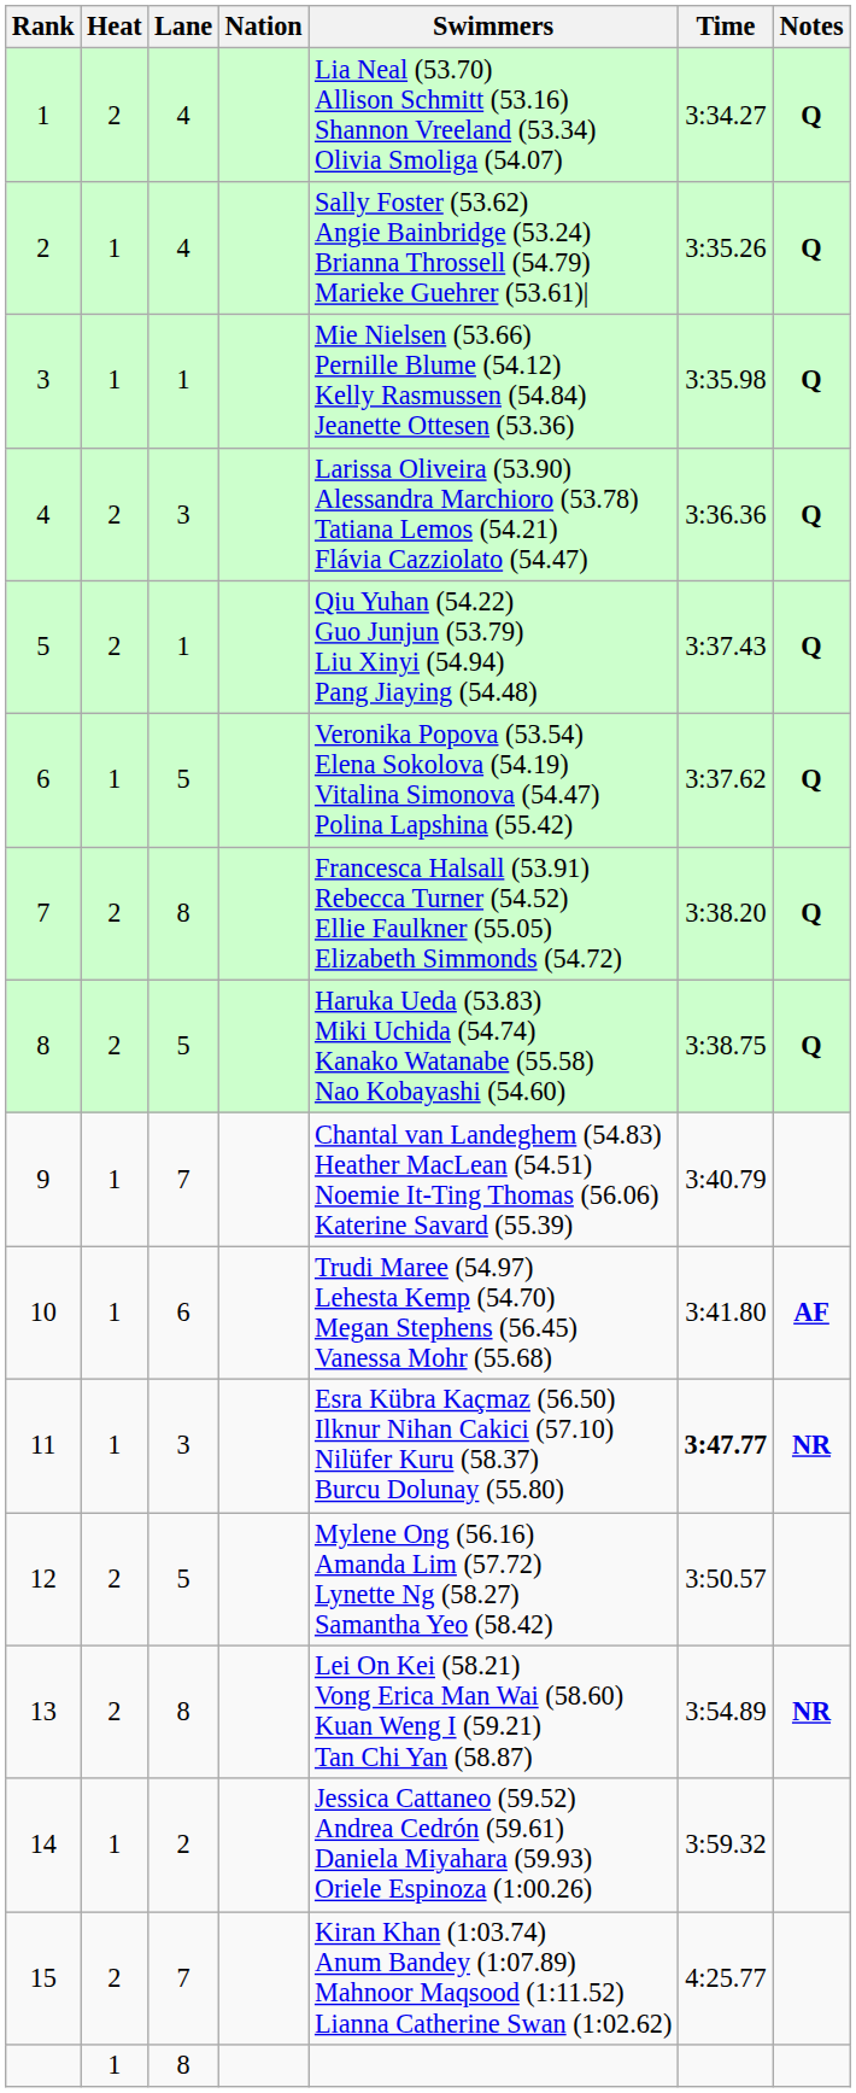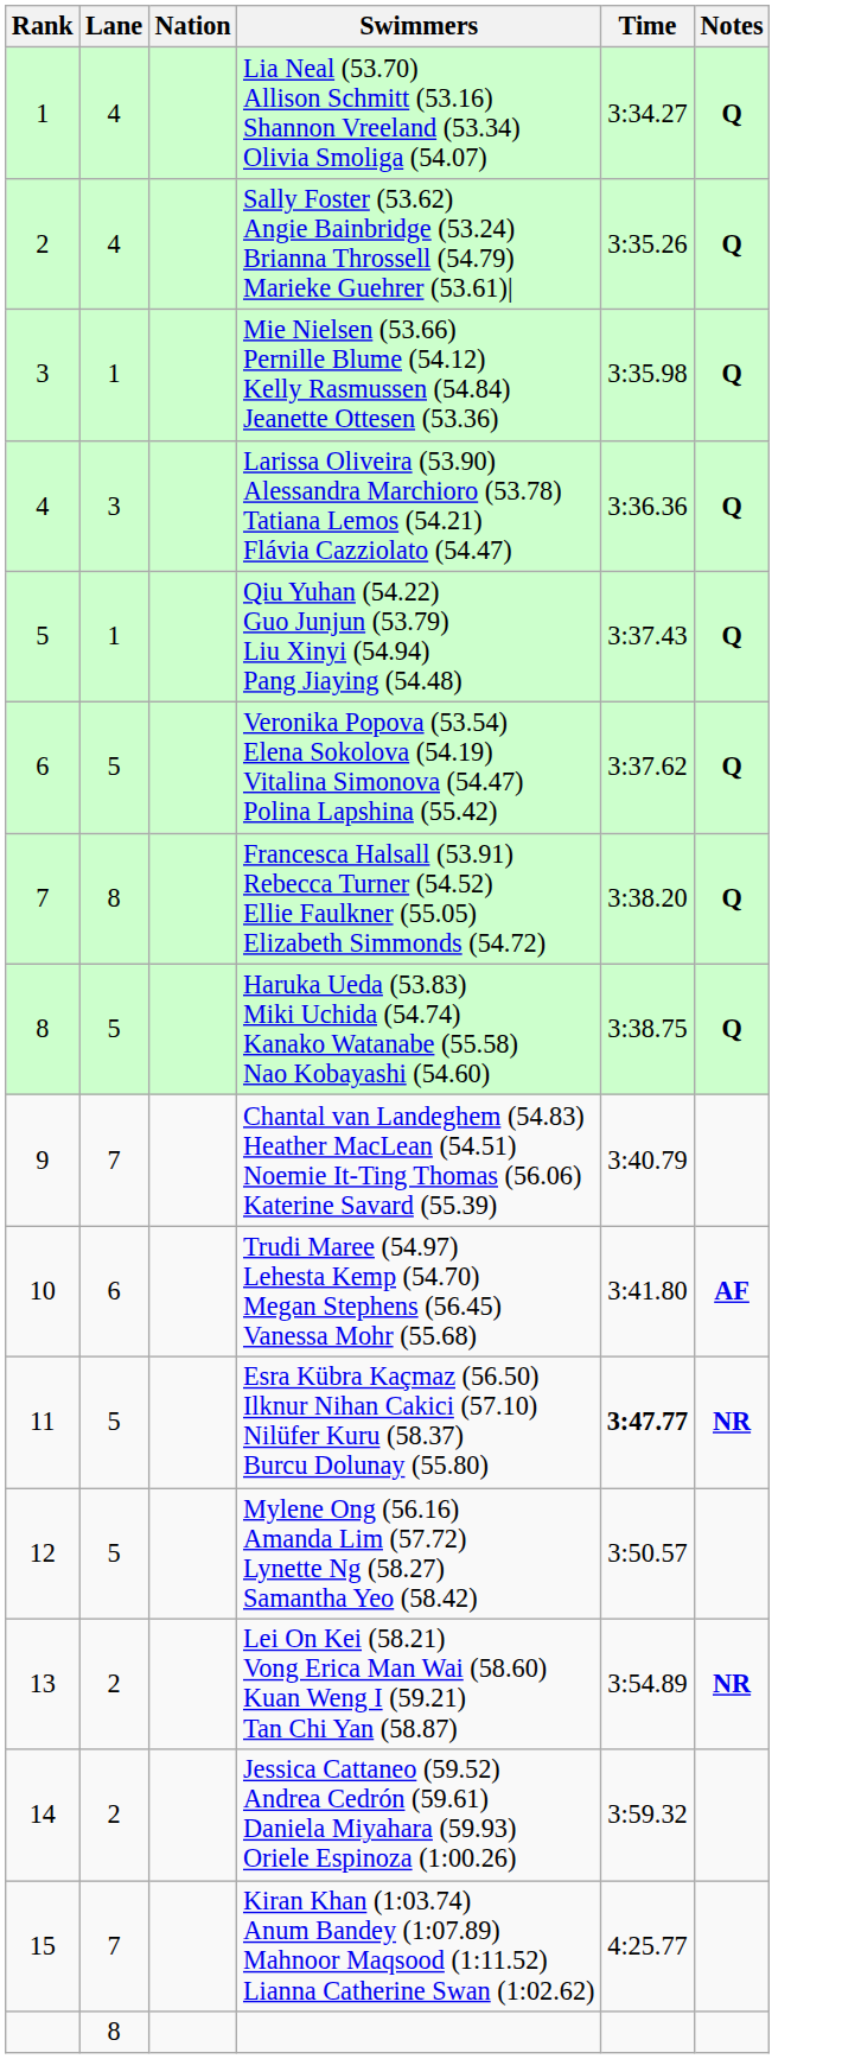 <table class="wikitable sortable" style="text-align:center">
 <tr>
 <th>Rank</th>
-<th>Heat</th>
 <th>Lane</th>
 <th>Nation</th>
 <th>Swimmers</th>
 <th>Time</th>
 <th>Notes</th>
 </tr>
 <tr bgcolor=ccffcc>
 <td>1</td>
-<td>2</td>
 <td>4</td>
 <td align=left></td>
 <td align=left><a href='#'>Lia Neal</a> (53.70)<br><a href='#'>Allison Schmitt</a> (53.16)<br><a href='#'>Shannon Vreeland</a> (53.34)<br><a href='#'>Olivia Smoliga</a> (54.07)</td>
 <td>3:34.27</td>
 <td><strong>Q</strong></td>
 </tr>
 <tr bgcolor=ccffcc>
 <td>2</td>
-<td>1</td>
 <td>4</td>
 <td align=left></td>
 <td align=left><a href='#'>Sally Foster</a> (53.62)<br><a href='#'>Angie Bainbridge</a> (53.24)<br><a href='#'>Brianna Throssell</a> (54.79)<br><a href='#'>Marieke Guehrer</a> (53.61)|</td>
 <td>3:35.26</td>
 <td><strong>Q</strong></td>
 </tr>
 <tr bgcolor=ccffcc>
 <td>3</td>
 <td>1</td>
-<td>1</td>
 <td align=left></td>
 <td align=left><a href='#'>Mie Nielsen</a> (53.66)<br><a href='#'>Pernille Blume</a> (54.12)<br><a href='#'>Kelly Rasmussen</a> (54.84)<br><a href='#'>Jeanette Ottesen</a> (53.36)</td>
 <td>3:35.98</td>
 <td><strong>Q</strong></td>
 </tr>
 <tr bgcolor=ccffcc>
 <td>4</td>
-<td>2</td>
 <td>3</td>
 <td align=left></td>
 <td align=left><a href='#'>Larissa Oliveira</a> (53.90)<br><a href='#'>Alessandra Marchioro</a> (53.78)<br><a href='#'>Tatiana Lemos</a> (54.21)<br><a href='#'>Flávia Cazziolato</a> (54.47)</td>
 <td>3:36.36</td>
 <td><strong>Q</strong></td>
 </tr>
 <tr bgcolor=ccffcc>
 <td>5</td>
-<td>2</td>
 <td>1</td>
 <td align=left></td>
 <td align=left><a href='#'>Qiu Yuhan</a> (54.22)<br><a href='#'>Guo Junjun</a> (53.79)<br><a href='#'>Liu Xinyi</a> (54.94)<br><a href='#'>Pang Jiaying</a> (54.48)</td>
 <td>3:37.43</td>
 <td><strong>Q</strong></td>
 </tr>
 <tr bgcolor=ccffcc>
 <td>6</td>
-<td>1</td>
 <td>5</td>
 <td align=left></td>
 <td align=left><a href='#'>Veronika Popova</a> (53.54)<br><a href='#'>Elena Sokolova</a> (54.19)<br><a href='#'>Vitalina Simonova</a> (54.47)<br><a href='#'>Polina Lapshina</a> (55.42)</td>
 <td>3:37.62</td>
 <td><strong>Q</strong></td>
 </tr>
 <tr bgcolor=ccffcc>
 <td>7</td>
-<td>2</td>
 <td>8</td>
 <td align=left></td>
 <td align=left><a href='#'>Francesca Halsall</a> (53.91)<br><a href='#'>Rebecca Turner</a> (54.52)<br><a href='#'>Ellie Faulkner</a> (55.05)<br><a href='#'>Elizabeth Simmonds</a> (54.72)</td>
 <td>3:38.20</td>
 <td><strong>Q</strong></td>
 </tr>
 <tr bgcolor=ccffcc>
 <td>8</td>
-<td>2</td>
 <td>5</td>
 <td align=left></td>
 <td align=left><a href='#'>Haruka Ueda</a> (53.83)<br><a href='#'>Miki Uchida</a> (54.74)<br><a href='#'>Kanako Watanabe</a> (55.58)<br><a href='#'>Nao Kobayashi</a> (54.60)</td>
 <td>3:38.75</td>
 <td><strong>Q</strong></td>
 </tr>
 <tr>
 <td>9</td>
-<td>1</td>
 <td>7</td>
 <td align=left></td>
 <td align=left><a href='#'>Chantal van Landeghem</a> (54.83)<br><a href='#'>Heather MacLean</a> (54.51)<br><a href='#'>Noemie It-Ting Thomas</a> (56.06)<br><a href='#'>Katerine Savard</a> (55.39)</td>
 <td>3:40.79</td>
 <td></td>
 </tr>
 <tr>
 <td>10</td>
-<td>1</td>
 <td>6</td>
 <td align=left></td>
 <td align=left><a href='#'>Trudi Maree</a> (54.97)<br><a href='#'>Lehesta Kemp</a> (54.70)<br><a href='#'>Megan Stephens</a> (56.45)<br><a href='#'>Vanessa Mohr</a> (55.68)</td>
 <td>3:41.80</td>
 <td><strong><a href='#'>AF</a></strong></td>
 </tr>
 <tr>
 <td>11</td>
-<td>1</td>
-<td>3</td>
+<td>5</td>
 <td align=left></td>
 <td align=left><a href='#'>Esra Kübra Kaçmaz</a> (56.50)<br><a href='#'>Ilknur Nihan Cakici</a> (57.10)<br><a href='#'>Nilüfer Kuru</a> (58.37)<br><a href='#'>Burcu Dolunay</a> (55.80)</td>
 <td><strong>3:47.77</strong></td>
 <td><strong><a href='#'>NR</a></strong></td>
 </tr>
 <tr>
 <td>12</td>
-<td>2</td>
 <td>5</td>
 <td align=left></td>
 <td align=left><a href='#'>Mylene Ong</a> (56.16)<br><a href='#'>Amanda Lim</a> (57.72)<br><a href='#'>Lynette Ng</a> (58.27)<br><a href='#'>Samantha Yeo</a> (58.42)</td>
 <td>3:50.57</td>
 <td></td>
 </tr>
 <tr>
 <td>13</td>
 <td>2</td>
-<td>8</td>
 <td align=left></td>
 <td align=left><a href='#'>Lei On Kei</a> (58.21)<br><a href='#'>Vong Erica Man Wai</a> (58.60)<br><a href='#'>Kuan Weng I</a> (59.21)<br><a href='#'>Tan Chi Yan</a> (58.87)</td>
 <td>3:54.89</td>
 <td><strong><a href='#'>NR</a></strong></td>
 </tr>
 <tr>
 <td>14</td>
-<td>1</td>
 <td>2</td>
 <td align=left></td>
 <td align=left><a href='#'>Jessica Cattaneo</a> (59.52)<br><a href='#'>Andrea Cedrón</a> (59.61)<br><a href='#'>Daniela Miyahara</a> (59.93)<br><a href='#'>Oriele Espinoza</a> (1:00.26)</td>
 <td>3:59.32</td>
 <td></td>
 </tr>
 <tr>
 <td>15</td>
-<td>2</td>
 <td>7</td>
 <td align=left></td>
 <td align=left><a href='#'>Kiran Khan</a> (1:03.74)<br><a href='#'>Anum Bandey</a> (1:07.89)<br><a href='#'>Mahnoor Maqsood</a> (1:11.52)<br><a href='#'>Lianna Catherine Swan</a> (1:02.62)</td>
 <td>4:25.77</td>
 <td></td>
 </tr>
 <tr>
 <td></td>
-<td>1</td>
 <td>8</td>
 <td align=left></td>
 <td></td>
 <td></td>
 <td></td>
 </tr>
 </table>
